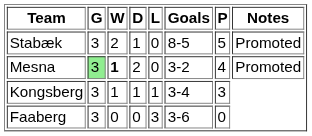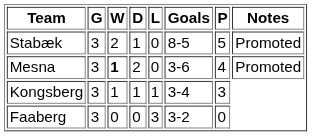 <table border="1" cellpadding="2">
 <tr>
 <th>Team</th>
 <th>G</th>
 <th>W</th>
 <th>D</th>
 <th>L</th>
 <th>Goals</th>
 <th>P</th>
 <th>Notes</th>
 </tr>
 <tr>
 <td>Stabæk</td>
 <td>3</td>
 <td>2</td>
 <td>1</td>
 <td>0</td>
 <td>8-5</td>
 <td>5</td>
 <td>Promoted</td>
 </tr>
 <tr>
 <td>Mesna</td>
-<td style="background: lightgreen;">3</td>
+<td>3</td>
 <td><strong>1</strong></td>
 <td>2</td>
 <td>0</td>
-<td>3-2</td>
+<td>3-6</td>
 <td>4</td>
 <td>Promoted</td>
 </tr>
 <tr>
 <td>Kongsberg</td>
 <td>3</td>
 <td>1</td>
 <td>1</td>
 <td>1</td>
 <td>3-4</td>
 <td>3</td>
 </tr>
 <tr>
 <td>Faaberg</td>
 <td>3</td>
 <td>0</td>
 <td>0</td>
 <td>3</td>
-<td>3-6</td>
+<td>3-2</td>
 <td>0</td>
 </tr>
 </table>
